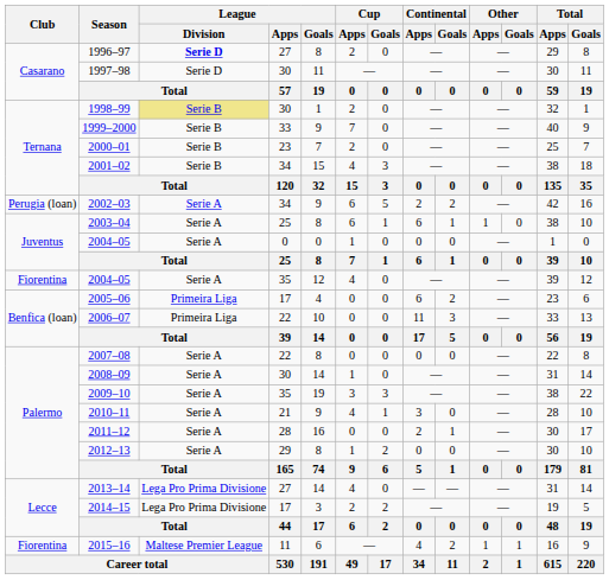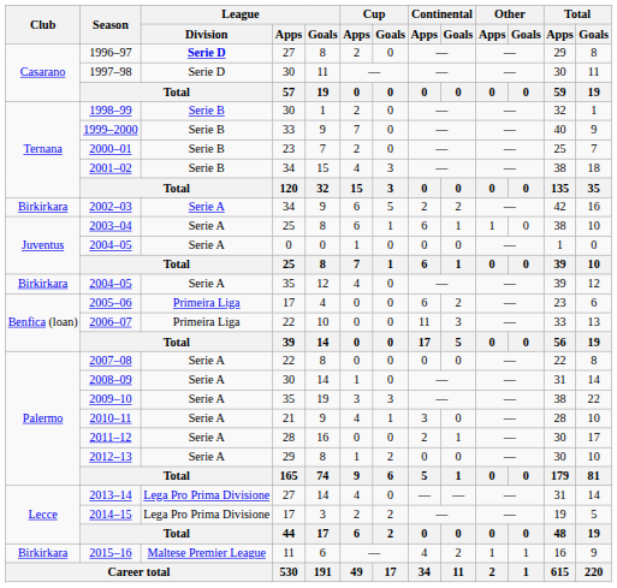 <table class="wikitable" style="text-align:center">
 <tr>
 <th rowspan="2">Club</th>
 <th rowspan="2">Season</th>
 <th colspan="3">League</th>
 <th colspan="2">Cup</th>
 <th colspan="2">Continental</th>
 <th colspan="2">Other</th>
 <th colspan="2">Total</th>
 </tr>
 <tr>
 <th>Division</th>
 <th>Apps</th>
 <th>Goals</th>
 <th>Apps</th>
 <th>Goals</th>
 <th>Apps</th>
 <th>Goals</th>
 <th>Apps</th>
 <th>Goals</th>
 <th>Apps</th>
 <th>Goals</th>
 </tr>
 <tr>
 <td rowspan="3"><a href='#'>Casarano</a></td>
 <td>1996–97</td>
 <td><strong><a href='#'>Serie D</a></strong></td>
 <td>27</td>
 <td>8</td>
 <td>2</td>
 <td>0</td>
 <td colspan="2">—</td>
 <td colspan="2">—</td>
 <td>29</td>
 <td>8</td>
 </tr>
 <tr>
 <td>1997–98</td>
 <td>Serie D</td>
 <td>30</td>
 <td>11</td>
 <td colspan="2">—</td>
 <td colspan="2">—</td>
 <td colspan="2">—</td>
 <td>30</td>
 <td>11</td>
 </tr>
 <tr>
 <th colspan="2">Total</th>
 <th>57</th>
 <th>19</th>
 <th>0</th>
 <th>0</th>
 <th>0</th>
 <th>0</th>
 <th>0</th>
 <th>0</th>
 <th>59</th>
 <th>19</th>
 </tr>
 <tr>
 <td rowspan="5"><a href='#'>Ternana</a></td>
 <td><a href='#'>1998–99</a></td>
-<td style="background: khaki;"><a href='#'>Serie B</a></td>
+<td><a href='#'>Serie B</a></td>
 <td>30</td>
 <td>1</td>
 <td>2</td>
 <td>0</td>
 <td colspan="2">—</td>
 <td colspan="2">—</td>
 <td>32</td>
 <td>1</td>
 </tr>
 <tr>
 <td><a href='#'>1999–2000</a></td>
 <td>Serie B</td>
 <td>33</td>
 <td>9</td>
 <td>7</td>
 <td>0</td>
 <td colspan="2">—</td>
 <td colspan="2">—</td>
 <td>40</td>
 <td>9</td>
 </tr>
 <tr>
 <td><a href='#'>2000–01</a></td>
 <td>Serie B</td>
 <td>23</td>
 <td>7</td>
 <td>2</td>
 <td>0</td>
 <td colspan="2">—</td>
 <td colspan="2">—</td>
 <td>25</td>
 <td>7</td>
 </tr>
 <tr>
 <td><a href='#'>2001–02</a></td>
 <td>Serie B</td>
 <td>34</td>
 <td>15</td>
 <td>4</td>
 <td>3</td>
 <td colspan="2">—</td>
 <td colspan="2">—</td>
 <td>38</td>
 <td>18</td>
 </tr>
 <tr>
 <th colspan="2">Total</th>
 <th>120</th>
 <th>32</th>
 <th>15</th>
 <th>3</th>
 <th>0</th>
 <th>0</th>
 <th>0</th>
 <th>0</th>
 <th>135</th>
 <th>35</th>
 </tr>
 <tr>
-<td><a href='#'>Perugia</a> (loan)</td>
+<td><a href='#'>Birkirkara</a></td>
 <td><a href='#'>2002–03</a></td>
 <td><a href='#'>Serie A</a></td>
 <td>34</td>
 <td>9</td>
 <td>6</td>
 <td>5</td>
 <td>2</td>
 <td>2</td>
 <td colspan="2">—</td>
 <td>42</td>
 <td>16</td>
 </tr>
 <tr>
 <td rowspan="3"><a href='#'>Juventus</a></td>
 <td><a href='#'>2003–04</a></td>
 <td>Serie A</td>
 <td>25</td>
 <td>8</td>
 <td>6</td>
 <td>1</td>
 <td>6</td>
 <td>1</td>
 <td>1</td>
 <td>0</td>
 <td>38</td>
 <td>10</td>
 </tr>
 <tr>
 <td><a href='#'>2004–05</a></td>
 <td>Serie A</td>
 <td>0</td>
 <td>0</td>
 <td>1</td>
 <td>0</td>
 <td>0</td>
 <td>0</td>
 <td colspan="2">—</td>
 <td>1</td>
 <td>0</td>
 </tr>
 <tr>
 <th colspan="2">Total</th>
 <th>25</th>
 <th>8</th>
 <th>7</th>
 <th>1</th>
 <th>6</th>
 <th>1</th>
 <th>0</th>
 <th>0</th>
 <th>39</th>
 <th>10</th>
 </tr>
 <tr>
-<td><a href='#'>Fiorentina</a></td>
+<td><a href='#'>Birkirkara</a></td>
 <td><a href='#'>2004–05</a></td>
 <td>Serie A</td>
 <td>35</td>
 <td>12</td>
 <td>4</td>
 <td>0</td>
 <td colspan="2">—</td>
 <td colspan="2">—</td>
 <td>39</td>
 <td>12</td>
 </tr>
 <tr>
 <td rowspan="3"><a href='#'>Benfica</a> (loan)</td>
 <td><a href='#'>2005–06</a></td>
 <td><a href='#'>Primeira Liga</a></td>
 <td>17</td>
 <td>4</td>
 <td>0</td>
 <td>0</td>
 <td>6</td>
 <td>2</td>
 <td colspan="2">—</td>
 <td>23</td>
 <td>6</td>
 </tr>
 <tr>
 <td><a href='#'>2006–07</a></td>
 <td>Primeira Liga</td>
 <td>22</td>
 <td>10</td>
 <td>0</td>
 <td>0</td>
 <td>11</td>
 <td>3</td>
 <td colspan="2">—</td>
 <td>33</td>
 <td>13</td>
 </tr>
 <tr>
 <th colspan="2">Total</th>
 <th>39</th>
 <th>14</th>
 <th>0</th>
 <th>0</th>
 <th>17</th>
 <th>5</th>
 <th>0</th>
 <th>0</th>
 <th>56</th>
 <th>19</th>
 </tr>
 <tr>
 <td rowspan="7"><a href='#'>Palermo</a></td>
 <td><a href='#'>2007–08</a></td>
 <td>Serie A</td>
 <td>22</td>
 <td>8</td>
 <td>0</td>
 <td>0</td>
 <td>0</td>
 <td>0</td>
 <td colspan="2">—</td>
 <td>22</td>
 <td>8</td>
 </tr>
 <tr>
 <td><a href='#'>2008–09</a></td>
 <td>Serie A</td>
 <td>30</td>
 <td>14</td>
 <td>1</td>
 <td>0</td>
 <td colspan="2">—</td>
 <td colspan="2">—</td>
 <td>31</td>
 <td>14</td>
 </tr>
 <tr>
 <td><a href='#'>2009–10</a></td>
 <td>Serie A</td>
 <td>35</td>
 <td>19</td>
 <td>3</td>
 <td>3</td>
 <td colspan="2">—</td>
 <td colspan="2">—</td>
 <td>38</td>
 <td>22</td>
 </tr>
 <tr>
 <td><a href='#'>2010–11</a></td>
 <td>Serie A</td>
 <td>21</td>
 <td>9</td>
 <td>4</td>
 <td>1</td>
 <td>3</td>
 <td>0</td>
 <td colspan="2">—</td>
 <td>28</td>
 <td>10</td>
 </tr>
 <tr>
 <td><a href='#'>2011–12</a></td>
 <td>Serie A</td>
 <td>28</td>
 <td>16</td>
 <td>0</td>
 <td>0</td>
 <td>2</td>
 <td>1</td>
 <td colspan="2">—</td>
 <td>30</td>
 <td>17</td>
 </tr>
 <tr>
 <td><a href='#'>2012–13</a></td>
 <td>Serie A</td>
 <td>29</td>
 <td>8</td>
 <td>1</td>
 <td>2</td>
 <td>0</td>
 <td>0</td>
 <td colspan="2">—</td>
 <td>30</td>
 <td>10</td>
 </tr>
 <tr>
 <th colspan=2>Total</th>
 <th>165</th>
 <th>74</th>
 <th>9</th>
 <th>6</th>
 <th>5</th>
 <th>1</th>
 <th>0</th>
 <th>0</th>
 <th>179</th>
 <th>81</th>
 </tr>
 <tr>
 <td rowspan="3"><a href='#'>Lecce</a></td>
 <td><a href='#'>2013–14</a></td>
 <td><a href='#'>Lega Pro Prima Divisione</a></td>
 <td>27</td>
 <td>14</td>
 <td>4</td>
 <td>0</td>
 <td>—</td>
 <td>—</td>
 <td colspan="2">—</td>
 <td>31</td>
 <td>14</td>
 </tr>
 <tr>
 <td><a href='#'>2014–15</a></td>
 <td>Lega Pro Prima Divisione</td>
 <td>17</td>
 <td>3</td>
 <td>2</td>
 <td>2</td>
 <td colspan="2">—</td>
 <td colspan="2">—</td>
 <td>19</td>
 <td>5</td>
 </tr>
 <tr>
 <th colspan=2>Total</th>
 <th>44</th>
 <th>17</th>
 <th>6</th>
 <th>2</th>
 <th>0</th>
 <th>0</th>
 <th>0</th>
 <th>0</th>
 <th>48</th>
 <th>19</th>
 </tr>
 <tr>
-<td><a href='#'>Fiorentina</a></td>
+<td><a href='#'>Birkirkara</a></td>
 <td><a href='#'>2015–16</a></td>
 <td><a href='#'>Maltese Premier League</a></td>
 <td>11</td>
 <td>6</td>
 <td colspan="2">—</td>
 <td>4</td>
 <td>2</td>
 <td>1</td>
 <td>1</td>
 <td>16</td>
 <td>9</td>
 </tr>
 <tr>
 <th colspan="3">Career total</th>
 <th>530</th>
 <th>191</th>
 <th>49</th>
 <th>17</th>
 <th>34</th>
 <th>11</th>
 <th>2</th>
 <th>1</th>
 <th>615</th>
 <th>220</th>
 </tr>
 </table>
